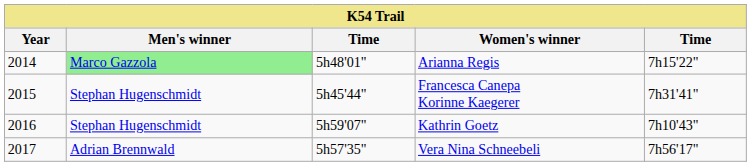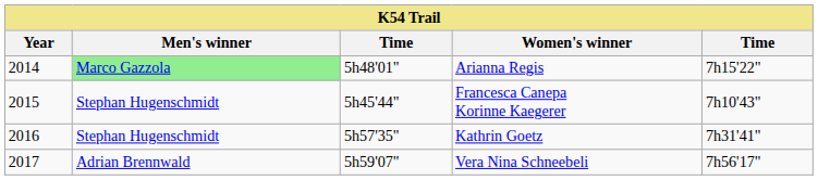 <table class="wikitable" width=60% style="font-size:90%; text-align:left;">
 <tr>
 <td align=center colspan=5 bgcolor=khaki><strong>K54 Trail</strong></td>
 </tr>
 <tr>
 <th>Year</th>
 <th>Men's winner</th>
 <th>Time</th>
 <th>Women's winner</th>
 <th>Time</th>
 </tr>
 <tr>
 <td>2014</td>
 <td style="background: lightgreen;"> <a href='#'>Marco Gazzola</a></td>
 <td>5h48'01"</td>
 <td> <a href='#'>Arianna Regis</a></td>
 <td>7h15'22"</td>
 </tr>
 <tr>
 <td>2015</td>
 <td> <a href='#'>Stephan Hugenschmidt</a></td>
 <td>5h45'44"</td>
 <td> <a href='#'>Francesca Canepa</a><br> <a href='#'>Korinne Kaegerer</a></td>
-<td>7h31'41"</td>
+<td>7h10'43"</td>
 </tr>
 <tr>
 <td>2016</td>
 <td> <a href='#'>Stephan Hugenschmidt</a></td>
-<td>5h59'07"</td>
+<td>5h57'35"</td>
 <td> <a href='#'>Kathrin Goetz</a></td>
-<td>7h10'43"</td>
+<td>7h31'41"</td>
 </tr>
 <tr>
 <td>2017</td>
 <td> <a href='#'>Adrian Brennwald</a></td>
-<td>5h57'35"</td>
+<td>5h59'07"</td>
 <td> <a href='#'>Vera Nina Schneebeli</a></td>
 <td>7h56'17"</td>
 </tr>
 </table>
